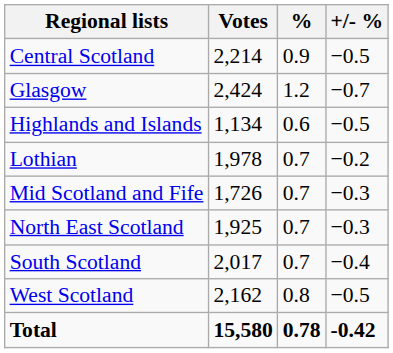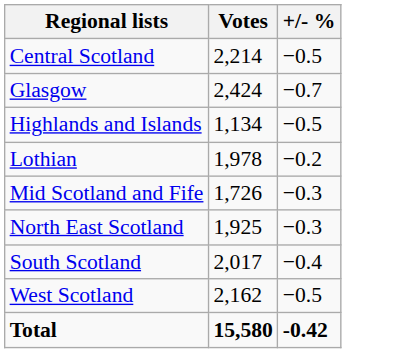 <table class="wikitable sortable">
 <tr>
 <th>Regional lists</th>
 <th>Votes</th>
-<th>%</th>
 <th>+/- %</th>
 </tr>
 <tr>
 <td><a href='#'>Central Scotland</a></td>
 <td>2,214</td>
-<td>0.9</td>
 <td>−0.5</td>
 </tr>
 <tr>
 <td><a href='#'>Glasgow</a></td>
 <td>2,424</td>
-<td>1.2</td>
 <td>−0.7</td>
 </tr>
 <tr>
 <td><a href='#'>Highlands and Islands</a></td>
 <td>1,134</td>
-<td>0.6</td>
 <td>−0.5</td>
 </tr>
 <tr>
 <td><a href='#'>Lothian</a></td>
 <td>1,978</td>
-<td>0.7</td>
 <td>−0.2</td>
 </tr>
 <tr>
 <td><a href='#'>Mid Scotland and Fife</a></td>
 <td>1,726</td>
-<td>0.7</td>
 <td>−0.3</td>
 </tr>
 <tr>
 <td><a href='#'>North East Scotland</a></td>
 <td>1,925</td>
-<td>0.7</td>
 <td>−0.3</td>
 </tr>
 <tr>
 <td><a href='#'>South Scotland</a></td>
 <td>2,017</td>
-<td>0.7</td>
 <td>−0.4</td>
 </tr>
 <tr>
 <td><a href='#'>West Scotland</a></td>
 <td>2,162</td>
-<td>0.8</td>
 <td>−0.5</td>
 </tr>
 <tr>
 <td><strong>Total</strong></td>
 <td><strong>15,580</strong></td>
-<td><strong>0.78</strong></td>
 <td><strong>-0.42</strong></td>
 </tr>
 </table>
